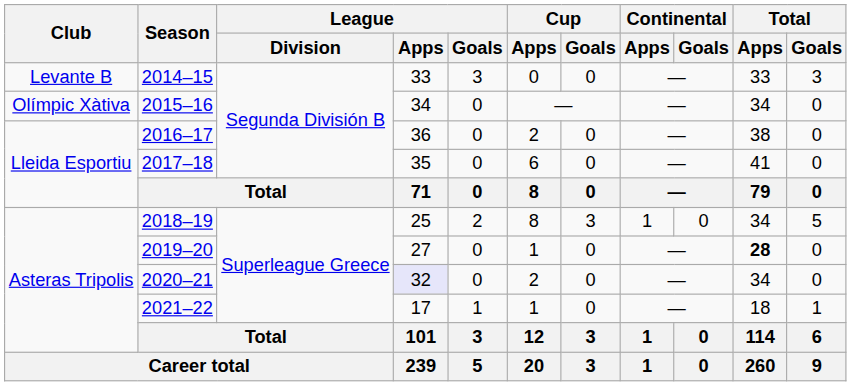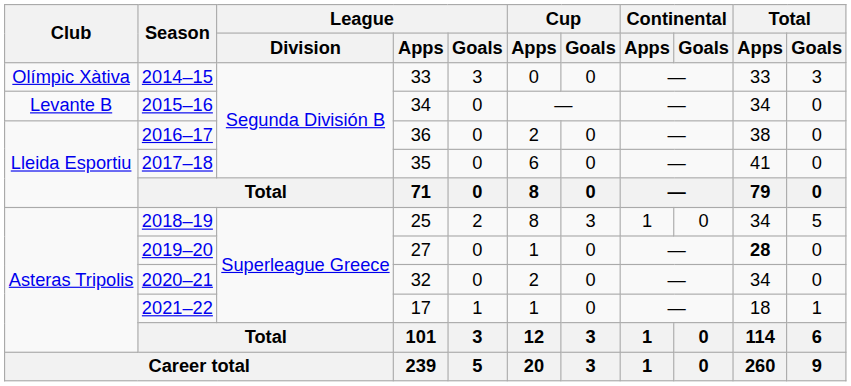 <table class="wikitable" style="text-align: center;">
 <tr>
 <th rowspan="2">Club</th>
 <th rowspan="2">Season</th>
 <th colspan="3">League</th>
 <th colspan="2">Cup</th>
 <th colspan="2">Continental</th>
 <th colspan="2">Total</th>
 </tr>
 <tr>
 <th>Division</th>
 <th>Apps</th>
 <th>Goals</th>
 <th>Apps</th>
 <th>Goals</th>
 <th>Apps</th>
 <th>Goals</th>
 <th>Apps</th>
 <th>Goals</th>
 </tr>
 <tr>
-<td><a href='#'>Levante B</a></td>
+<td rowspan="1"><a href='#'>Olímpic Xàtiva</a></td>
 <td><a href='#'>2014–15</a></td>
 <td rowspan="4"><a href='#'>Segunda División B</a></td>
 <td>33</td>
 <td>3</td>
 <td>0</td>
 <td>0</td>
 <td colspan="2">—</td>
 <td>33</td>
 <td>3</td>
 </tr>
 <tr>
-<td rowspan="1"><a href='#'>Olímpic Xàtiva</a></td>
+<td><a href='#'>Levante B</a></td>
 <td><a href='#'>2015–16</a></td>
 <td>34</td>
 <td>0</td>
 <td colspan="2">—</td>
 <td colspan="2">—</td>
 <td>34</td>
 <td>0</td>
 </tr>
 <tr>
 <td rowspan="3"><a href='#'>Lleida Esportiu</a></td>
 <td><a href='#'>2016–17</a></td>
 <td>36</td>
 <td>0</td>
 <td>2</td>
 <td>0</td>
 <td colspan="2">—</td>
 <td>38</td>
 <td>0</td>
 </tr>
 <tr>
 <td><a href='#'>2017–18</a></td>
 <td>35</td>
 <td>0</td>
 <td>6</td>
 <td>0</td>
 <td colspan="2">—</td>
 <td>41</td>
 <td>0</td>
 </tr>
 <tr>
 <th colspan="2">Total</th>
 <th>71</th>
 <th>0</th>
 <th>8</th>
 <th>0</th>
 <th colspan="2">—</th>
 <th>79</th>
 <th>0</th>
 </tr>
 <tr>
 <td rowspan="5"><a href='#'>Asteras Tripolis</a></td>
 <td><a href='#'>2018–19</a></td>
 <td rowspan="4"><a href='#'>Superleague Greece</a></td>
 <td>25</td>
 <td>2</td>
 <td>8</td>
 <td>3</td>
 <td>1</td>
 <td>0</td>
 <td>34</td>
 <td>5</td>
 </tr>
 <tr>
 <td><a href='#'>2019–20</a></td>
 <td>27</td>
 <td>0</td>
 <td>1</td>
 <td>0</td>
 <td colspan="2">—</td>
 <td><strong>28</strong></td>
 <td>0</td>
 </tr>
 <tr>
 <td><a href='#'>2020–21</a></td>
-<td style="background: lavender;">32</td>
+<td>32</td>
 <td>0</td>
 <td>2</td>
 <td>0</td>
 <td colspan="2">—</td>
 <td>34</td>
 <td>0</td>
 </tr>
 <tr>
 <td><a href='#'>2021–22</a></td>
 <td>17</td>
 <td>1</td>
 <td>1</td>
 <td>0</td>
 <td colspan="2">—</td>
 <td>18</td>
 <td>1</td>
 </tr>
 <tr>
 <th colspan="2">Total</th>
 <th>101</th>
 <th>3</th>
 <th>12</th>
 <th>3</th>
 <th>1</th>
 <th>0</th>
 <th>114</th>
 <th>6</th>
 </tr>
 <tr>
 <th colspan="3">Career total</th>
 <th>239</th>
 <th>5</th>
 <th>20</th>
 <th>3</th>
 <th>1</th>
 <th>0</th>
 <th>260</th>
 <th>9</th>
 </tr>
 </table>
